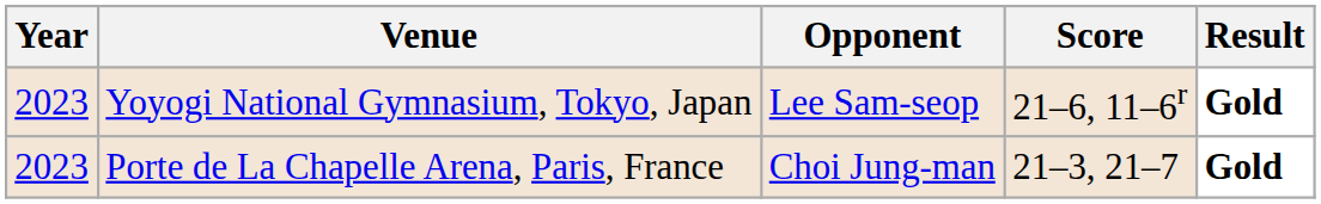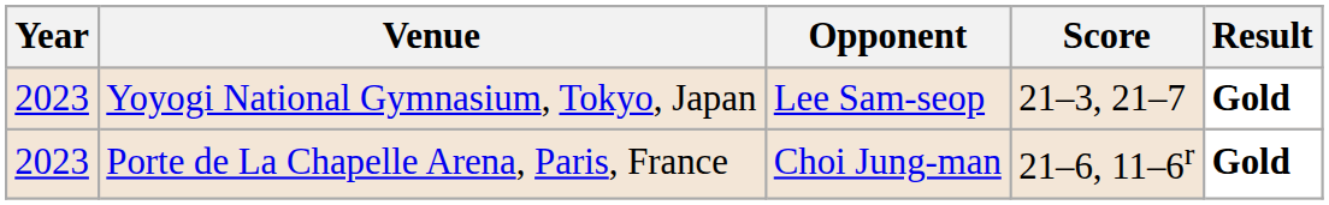 <table class="sortable wikitable" style="font-size: 90%;">
 <tr>
 <th>Year</th>
 <th>Venue</th>
 <th>Opponent</th>
 <th>Score</th>
 <th>Result</th>
 </tr>
 <tr style="background:#F3E6D7">
 <td align="center"><a href='#'>2023</a></td>
 <td align="left"><a href='#'>Yoyogi National Gymnasium</a>, <a href='#'>Tokyo</a>, Japan</td>
 <td align="left"> <a href='#'>Lee Sam-seop</a></td>
-<td align="left">21–6, 11–6<sup>r</sup></td>
+<td align="left">21–3, 21–7</td>
 <td style="text-align:left; background:white"> <strong>Gold</strong></td>
 </tr>
 <tr style="background:#F3E6D7">
 <td align="center"><a href='#'>2023</a></td>
 <td align="left"><a href='#'>Porte de La Chapelle Arena</a>, <a href='#'>Paris</a>, France</td>
 <td align="left"> <a href='#'>Choi Jung-man</a></td>
-<td align="left">21–3, 21–7</td>
+<td align="left">21–6, 11–6<sup>r</sup></td>
 <td style="text-align:left; background:white"> <strong>Gold</strong></td>
 </tr>
 </table>
